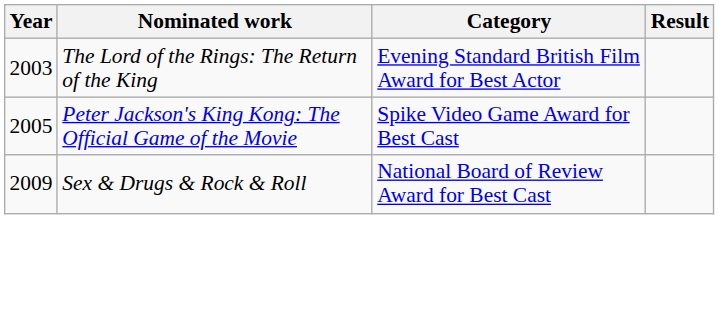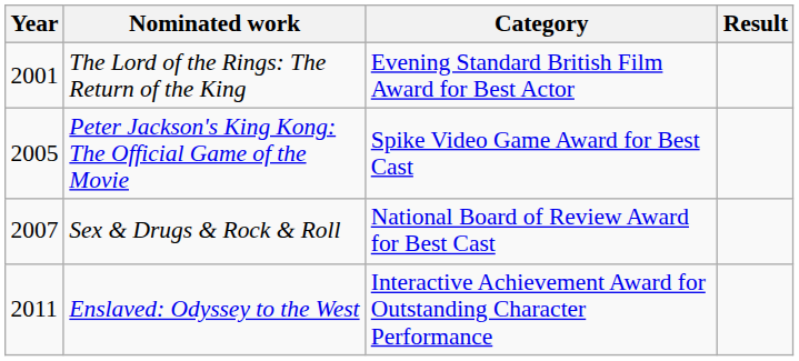 <table width="85%" class="wikitable">
 <tr>
 <th>Year</th>
 <th>Nominated work</th>
 <th>Category</th>
 <th>Result</th>
 </tr>
 <tr>
-<td>2003</td>
+<td>2001</td>
 <td><em>The Lord of the Rings: The Return of the King</em></td>
 <td><a href='#'>Evening Standard British Film Award for Best Actor</a></td>
 <td></td>
 </tr>
 <tr>
 <td>2005</td>
 <td><em><a href='#'>Peter Jackson's King Kong: The Official Game of the Movie</a></em></td>
 <td><a href='#'>Spike Video Game Award for Best Cast</a></td>
 <td></td>
 </tr>
 <tr>
-<td>2009</td>
+<td>2007</td>
 <td><em>Sex & Drugs & Rock & Roll</em></td>
 <td><a href='#'>National Board of Review Award for Best Cast</a></td>
 <td></td>
 </tr>
+<tr>
+<td>2011</td>
+<td><em><a href='#'>Enslaved: Odyssey to the West</a></em></td>
+<td><a href='#'>Interactive Achievement Award for Outstanding Character Performance</a></td>
+<td></td>
+</tr>
 </table>
